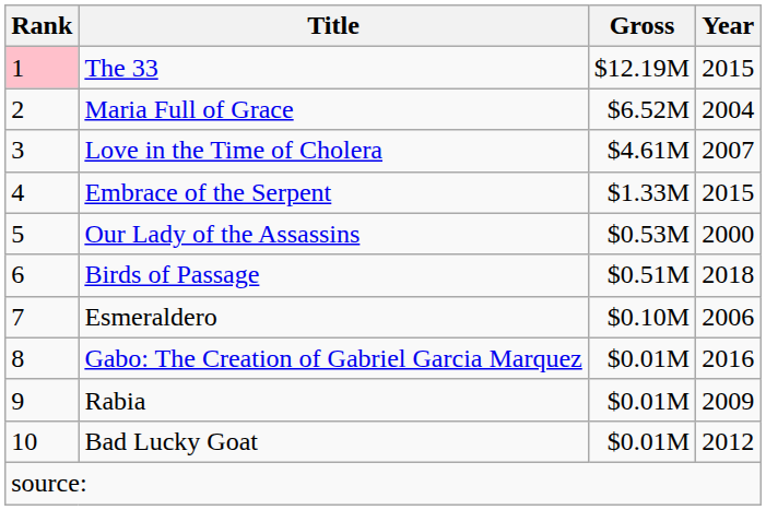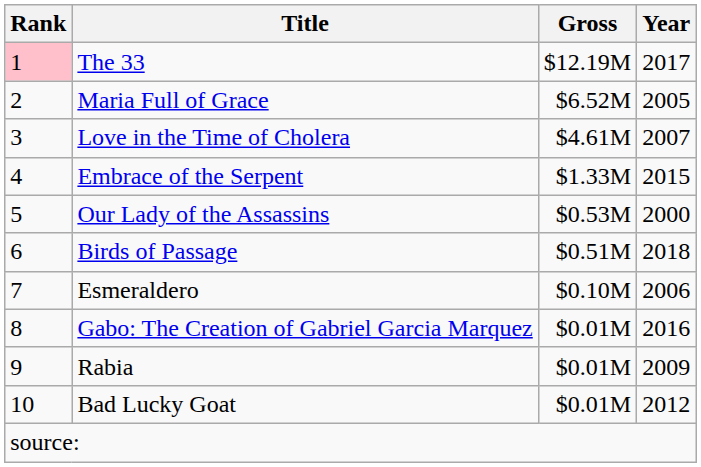 <table class="wikitable sortable">
 <tr>
 <th>Rank</th>
 <th>Title</th>
 <th>Gross</th>
 <th>Year</th>
 </tr>
 <tr>
 <td style="background: pink;">1</td>
 <td><a href='#'>The 33</a></td>
 <td align="right">$12.19M</td>
-<td>2015</td>
+<td>2017</td>
 </tr>
 <tr>
 <td>2</td>
 <td><a href='#'>Maria Full of Grace</a></td>
 <td align="right">$6.52M</td>
-<td>2004</td>
+<td>2005</td>
 </tr>
 <tr>
 <td>3</td>
 <td><a href='#'>Love in the Time of Cholera</a></td>
 <td align="right">$4.61M</td>
 <td>2007</td>
 </tr>
 <tr>
 <td>4</td>
 <td><a href='#'>Embrace of the Serpent</a></td>
 <td align="right">$1.33M</td>
 <td>2015</td>
 </tr>
 <tr>
 <td>5</td>
 <td><a href='#'>Our Lady of the Assassins</a></td>
 <td align="right">$0.53M</td>
 <td>2000</td>
 </tr>
 <tr>
 <td>6</td>
 <td><a href='#'>Birds of Passage</a></td>
 <td align="right">$0.51M</td>
 <td>2018</td>
 </tr>
 <tr>
 <td>7</td>
 <td>Esmeraldero</td>
 <td align="right">$0.10M</td>
 <td>2006</td>
 </tr>
 <tr>
 <td>8</td>
 <td><a href='#'>Gabo: The Creation of Gabriel Garcia Marquez</a></td>
 <td align="right">$0.01M</td>
 <td>2016</td>
 </tr>
 <tr>
 <td>9</td>
 <td>Rabia</td>
 <td align="right">$0.01M</td>
 <td>2009</td>
 </tr>
 <tr>
 <td>10</td>
 <td>Bad Lucky Goat</td>
 <td align="right">$0.01M</td>
 <td>2012</td>
 </tr>
 <tr>
 <td colspan="4">source:</td>
 </tr>
 </table>
